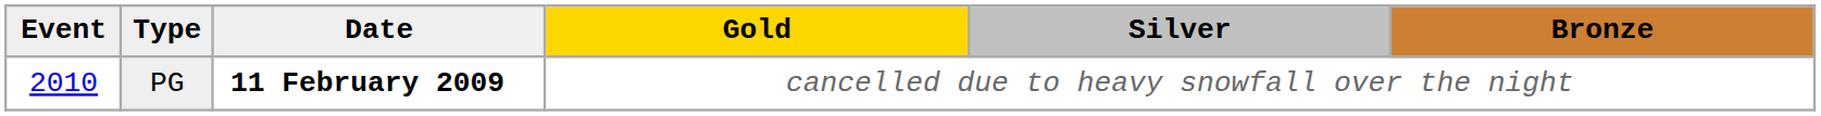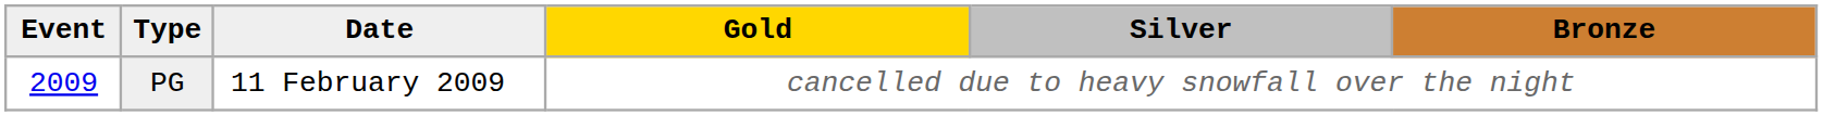 <table class="wikitable plainrowheaders" style="background:#fff; font-size:86%; line-height:15px; border:grey solid 1px; border-collapse:collapse;">
 <tr>
 <th style="background-color: #EFEFEF;" width="40">Event</th>
 <th style="background-color: #EFEFEF;" width="30">Type</th>
 <th style="background-color: #EFEFEF;" width="125">Date</th>
 <th style="background-color: #FFD700;" width="160">Gold</th>
 <th style="background-color: #C0C0C0;" width="160">Silver</th>
 <th style="background-color: #CD7F32;" width="160">Bronze</th>
 </tr>
 <tr>
-<td align=center><a href='#'>2010</a></td>
+<td align=center><a href='#'>2009</a></td>
 <td align=center bgcolor=#EFEFEF>PG</td>
-<td align=right><strong>11 February 2009  </strong></td>
+<td align=right>11 February 2009  </td>
 <td align=center style=color:#696969 colspan=3><em>cancelled due to heavy snowfall over the night</em></td>
 </tr>
 </table>
